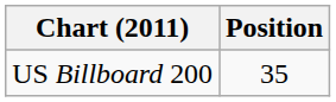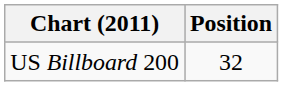 <table class="wikitable">
 <tr>
 <th>Chart (2011)</th>
 <th>Position</th>
 </tr>
 <tr>
 <td>US <em>Billboard</em> 200</td>
-<td align="center">35</td>
+<td align="center">32</td>
 </tr>
 </table>
